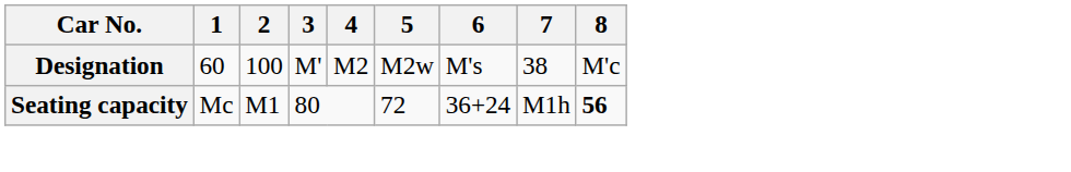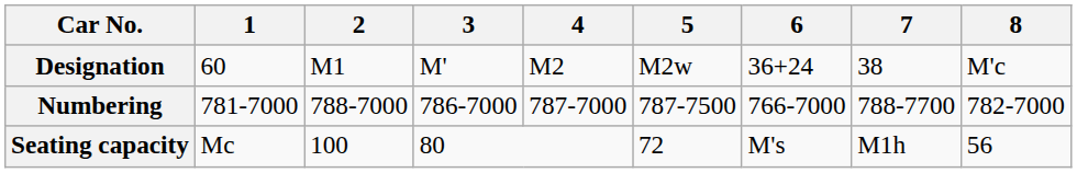 <table class="wikitable">
 <tr>
 <th>Car No.</th>
 <th>1</th>
 <th>2</th>
 <th>3</th>
 <th>4</th>
 <th>5</th>
 <th>6</th>
 <th>7</th>
 <th>8</th>
 </tr>
 <tr>
 <th>Designation</th>
 <td>60</td>
-<td>100</td>
+<td>M1</td>
 <td>M'</td>
 <td>M2</td>
 <td>M2w</td>
-<td>M's</td>
+<td>36+24</td>
 <td>38</td>
 <td>M'c</td>
 </tr>
 <tr>
+<th>Numbering</th>
+<td>781-7000</td>
+<td>788-7000</td>
+<td>786-7000</td>
+<td>787-7000</td>
+<td>787-7500</td>
+<td>766-7000</td>
+<td>788-7700</td>
+<td>782-7000</td>
+</tr>
+<tr>
 <th>Seating capacity</th>
 <td>Mc</td>
-<td>M1</td>
+<td>100</td>
 <td colspan="2">80</td>
 <td>72</td>
-<td>36+24</td>
+<td>M's</td>
 <td>M1h</td>
-<td><strong>56</strong></td>
+<td>56</td>
 </tr>
 </table>
